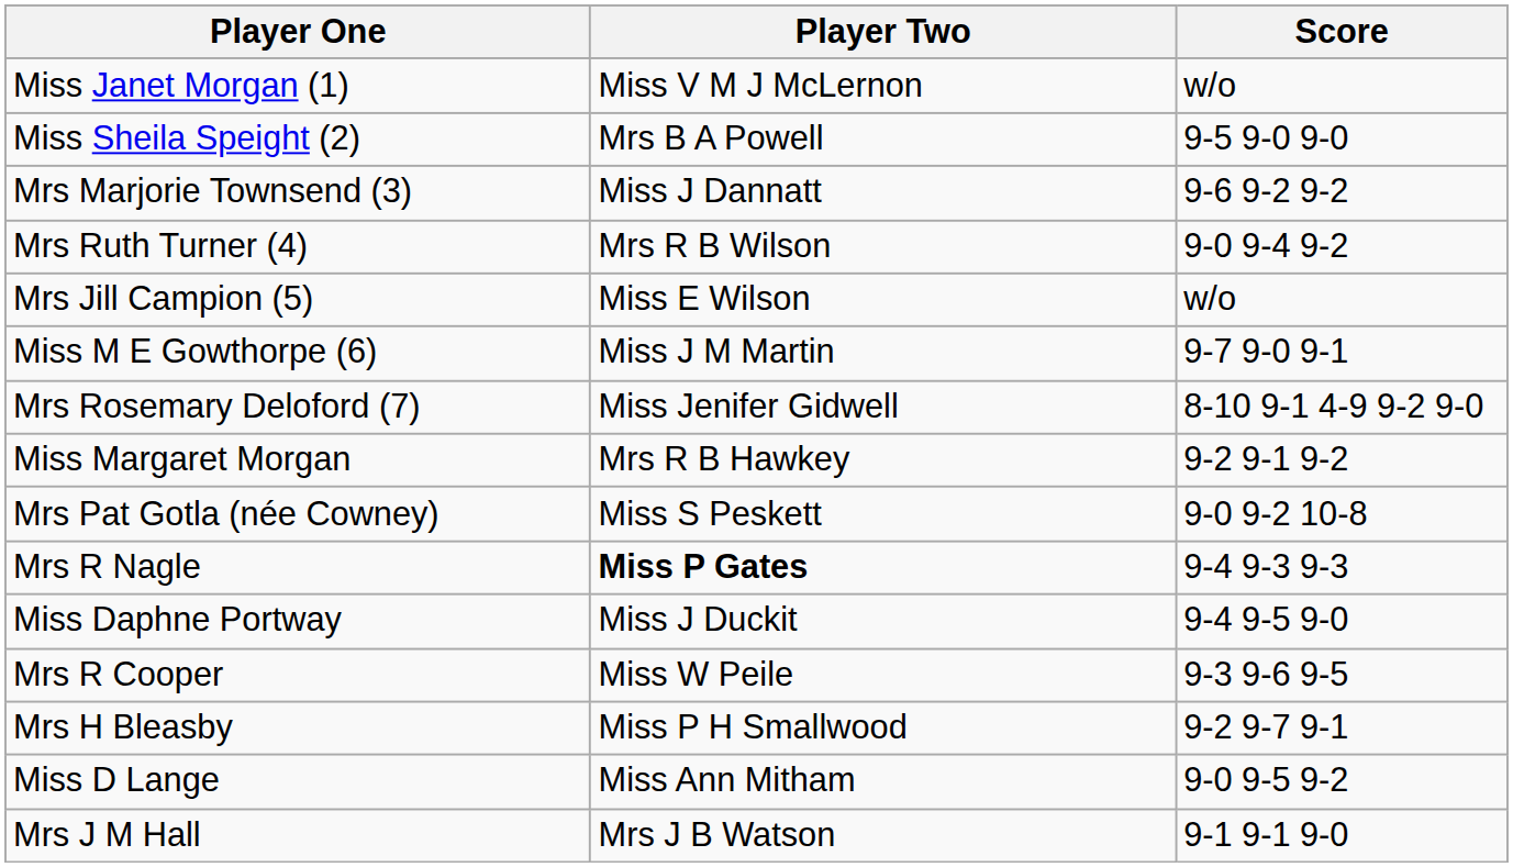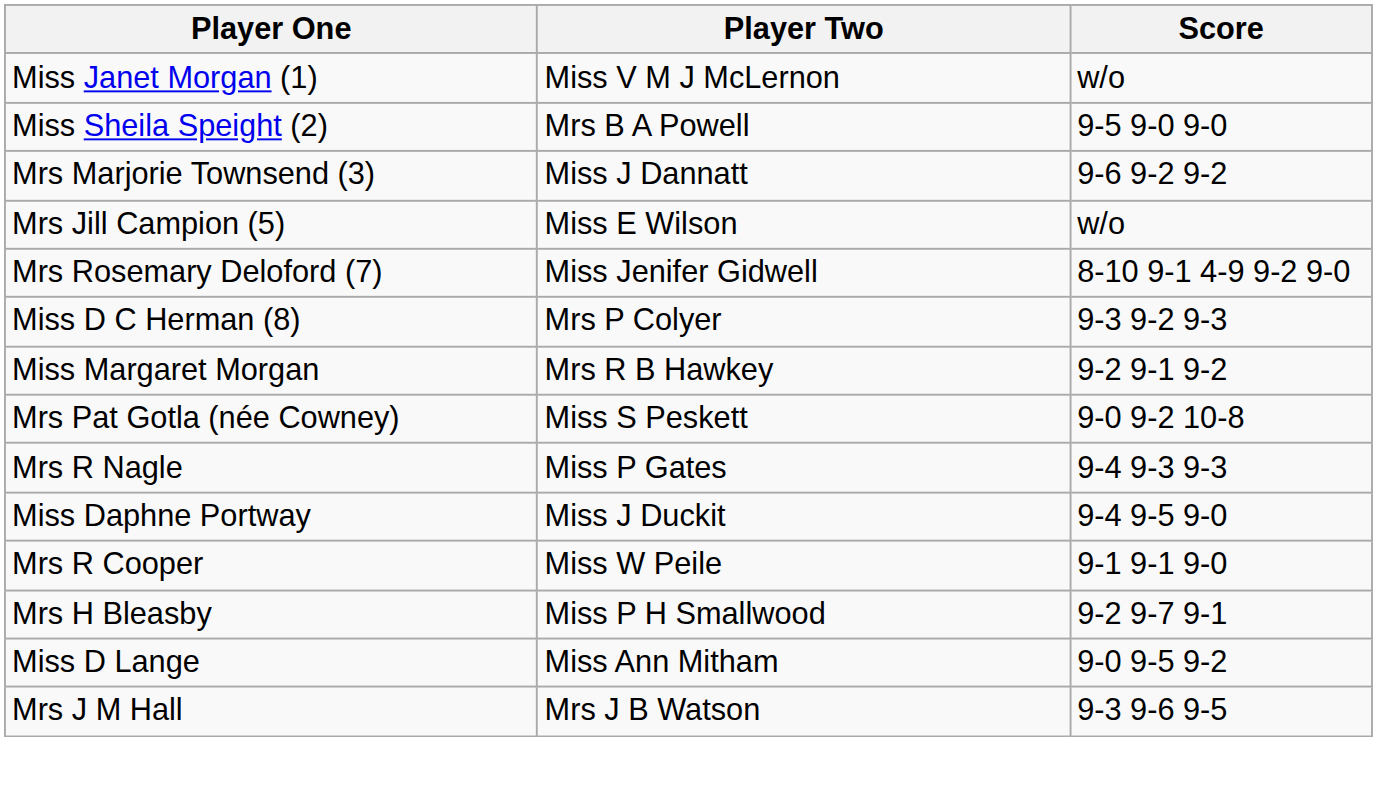 <table class="wikitable">
 <tr>
 <th width=270>Player One</th>
 <th width=270>Player Two</th>
 <th width=150>Score</th>
 </tr>
 <tr>
 <td> Miss <a href='#'>Janet Morgan</a> (1)</td>
 <td> Miss V M J McLernon</td>
 <td>w/o</td>
 </tr>
 <tr>
 <td> Miss <a href='#'>Sheila Speight</a> (2)</td>
 <td> Mrs B A Powell</td>
 <td>9-5 9-0 9-0</td>
 </tr>
 <tr>
 <td> Mrs Marjorie Townsend (3)</td>
 <td> Miss J Dannatt</td>
 <td>9-6 9-2 9-2</td>
 </tr>
 <tr>
-<td> Mrs Ruth Turner (4)</td>
-<td> Mrs R B Wilson</td>
-<td>9-0 9-4 9-2</td>
-</tr>
-<tr>
 <td> Mrs Jill Campion (5)</td>
 <td> Miss E Wilson</td>
 <td>w/o</td>
 </tr>
 <tr>
-<td> Miss M E Gowthorpe (6)</td>
-<td> Miss J M Martin</td>
-<td>9-7 9-0 9-1</td>
-</tr>
-<tr>
 <td> Mrs Rosemary Deloford (7)</td>
 <td> Miss Jenifer Gidwell</td>
 <td>8-10 9-1 4-9  9-2 9-0</td>
+</tr>
+<tr>
+<td> Miss D C Herman (8)</td>
+<td> Mrs P Colyer</td>
+<td>9-3 9-2 9-3</td>
 </tr>
 <tr>
 <td> Miss Margaret Morgan</td>
 <td> Mrs R B Hawkey</td>
 <td>9-2 9-1 9-2</td>
 </tr>
 <tr>
 <td> Mrs Pat Gotla (née Cowney)</td>
 <td> Miss S Peskett</td>
 <td>9-0 9-2 10-8</td>
 </tr>
 <tr>
 <td> Mrs R Nagle</td>
-<td><strong> Miss P Gates</strong></td>
+<td> Miss P Gates</td>
 <td>9-4 9-3 9-3</td>
 </tr>
 <tr>
 <td> Miss Daphne Portway</td>
 <td> Miss J Duckit</td>
 <td>9-4 9-5 9-0</td>
 </tr>
 <tr>
 <td> Mrs R Cooper</td>
 <td> Miss W Peile</td>
-<td>9-3 9-6 9-5</td>
+<td>9-1 9-1 9-0</td>
 </tr>
 <tr>
 <td> Mrs H Bleasby</td>
 <td> Miss P H Smallwood</td>
 <td>9-2 9-7 9-1</td>
 </tr>
 <tr>
 <td> Miss D Lange</td>
 <td> Miss Ann Mitham</td>
 <td>9-0 9-5 9-2</td>
 </tr>
 <tr>
 <td> Mrs J M Hall</td>
 <td> Mrs J B Watson</td>
-<td>9-1 9-1 9-0</td>
+<td>9-3 9-6 9-5</td>
 </tr>
 </table>
